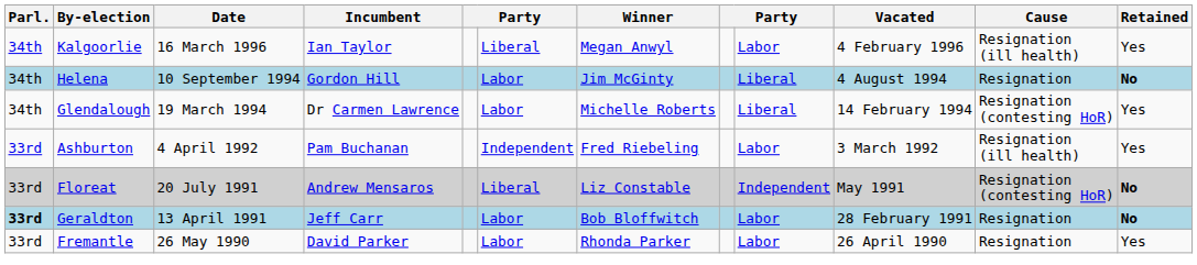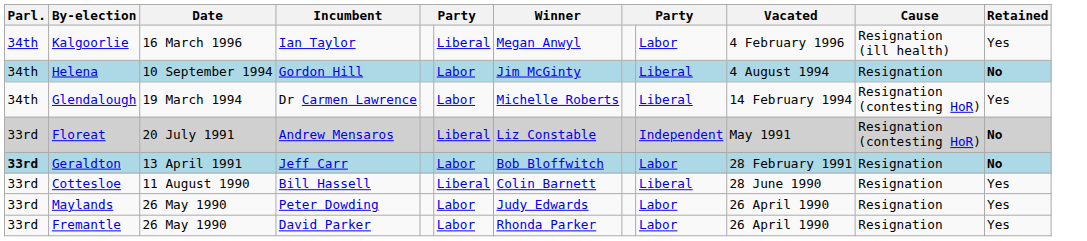 <table class="wikitable">
 <tr>
 <th>Parl.</th>
 <th>By-election</th>
 <th>Date</th>
 <th>Incumbent</th>
 <th colspan=2>Party</th>
 <th>Winner</th>
 <th colspan=2>Party</th>
 <th>Vacated</th>
 <th>Cause</th>
 <th>Retained</th>
 </tr>
 <tr>
 <td><a href='#'>34th</a></td>
 <td><a href='#'>Kalgoorlie</a></td>
 <td>16 March 1996</td>
 <td><a href='#'>Ian Taylor</a></td>
 <td> </td>
 <td><a href='#'>Liberal</a></td>
 <td><a href='#'>Megan Anwyl</a></td>
 <td> </td>
 <td><a href='#'>Labor</a></td>
 <td>4 February 1996</td>
 <td>Resignation<br>(ill health)</td>
 <td>Yes</td>
 </tr>
 <tr bgcolor="lightblue">
 <td>34th</td>
 <td><a href='#'>Helena</a></td>
 <td>10 September 1994</td>
 <td><a href='#'>Gordon Hill</a></td>
 <td> </td>
 <td><a href='#'>Labor</a></td>
 <td><a href='#'>Jim McGinty</a></td>
 <td> </td>
 <td><a href='#'>Liberal</a></td>
 <td>4 August 1994</td>
 <td>Resignation</td>
 <td><strong>No</strong></td>
 </tr>
 <tr>
 <td>34th</td>
 <td><a href='#'>Glendalough</a></td>
 <td>19 March 1994</td>
 <td>Dr <a href='#'>Carmen Lawrence</a></td>
 <td> </td>
 <td><a href='#'>Labor</a></td>
 <td><a href='#'>Michelle Roberts</a></td>
 <td> </td>
 <td><a href='#'>Liberal</a></td>
 <td>14 February 1994</td>
 <td>Resignation<br>(contesting <a href='#'>HoR</a>)</td>
 <td>Yes</td>
 </tr>
-<tr>
-<td><a href='#'>33rd</a></td>
-<td><a href='#'>Ashburton</a></td>
-<td>4 April 1992</td>
-<td><a href='#'>Pam Buchanan</a></td>
-<td> </td>
-<td><a href='#'>Independent</a></td>
-<td><a href='#'>Fred Riebeling</a></td>
-<td> </td>
-<td><a href='#'>Labor</a></td>
-<td>3 March 1992</td>
-<td>Resignation<br>(ill health)</td>
-<td>Yes</td>
-</tr>
 <tr bgcolor="#d0d0d0">
 <td>33rd</td>
 <td><a href='#'>Floreat</a></td>
 <td>20 July 1991</td>
 <td><a href='#'>Andrew Mensaros</a></td>
 <td> </td>
 <td><a href='#'>Liberal</a></td>
 <td><a href='#'>Liz Constable</a></td>
 <td> </td>
 <td><a href='#'>Independent</a></td>
 <td>May 1991</td>
 <td>Resignation<br>(contesting <a href='#'>HoR</a>)</td>
 <td><strong>No</strong></td>
 </tr>
 <tr bgcolor="lightblue">
 <td><strong>33rd</strong></td>
 <td><a href='#'>Geraldton</a></td>
 <td>13 April 1991</td>
 <td><a href='#'>Jeff Carr</a></td>
 <td> </td>
 <td><a href='#'>Labor</a></td>
 <td><a href='#'>Bob Bloffwitch</a></td>
 <td> </td>
 <td><a href='#'>Labor</a></td>
 <td>28 February 1991</td>
 <td>Resignation</td>
 <td><strong>No</strong></td>
 </tr>
 <tr>
 <td>33rd</td>
+<td><a href='#'>Cottesloe</a></td>
+<td>11 August 1990</td>
+<td><a href='#'>Bill Hassell</a></td>
+<td> </td>
+<td><a href='#'>Liberal</a></td>
+<td><a href='#'>Colin Barnett</a></td>
+<td> </td>
+<td><a href='#'>Liberal</a></td>
+<td>28 June 1990</td>
+<td>Resignation</td>
+<td>Yes</td>
+</tr>
+<tr>
+<td>33rd</td>
+<td><a href='#'>Maylands</a></td>
+<td>26 May 1990</td>
+<td><a href='#'>Peter Dowding</a></td>
+<td> </td>
+<td><a href='#'>Labor</a></td>
+<td><a href='#'>Judy Edwards</a></td>
+<td> </td>
+<td><a href='#'>Labor</a></td>
+<td>26 April 1990</td>
+<td>Resignation</td>
+<td>Yes</td>
+</tr>
+<tr>
+<td>33rd</td>
 <td><a href='#'>Fremantle</a></td>
 <td>26 May 1990</td>
 <td><a href='#'>David Parker</a></td>
 <td> </td>
 <td><a href='#'>Labor</a></td>
 <td><a href='#'>Rhonda Parker</a></td>
 <td> </td>
 <td><a href='#'>Labor</a></td>
 <td>26 April 1990</td>
 <td>Resignation</td>
 <td>Yes</td>
 </tr>
 </table>
